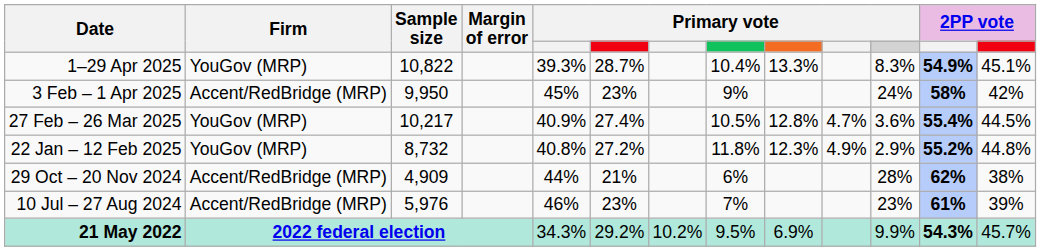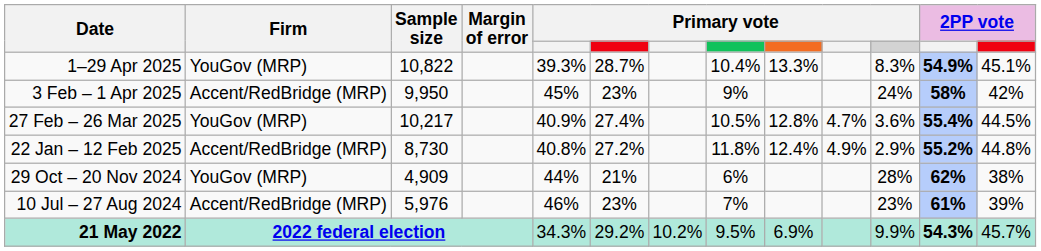 <table class="nowrap wikitable tpl-blanktable" style=text-align:center;font-size:90%>
 <tr>
 <th rowspan=2>Date</th>
 <th rowspan=2>Firm</th>
 <th rowspan=2>Sample<br>size</th>
 <th rowspan=2>Margin<br>of error</th>
 <th colspan=7>Primary vote</th>
 <th colspan=2 class=unsortable style=background:#ebbce3><a href='#'>2PP vote</a></th>
 </tr>
 <tr>
 <th class="unsortable" style=background:></th>
 <th class="unsortable" style="background:#F00011"></th>
 <th class=unsortable style=background:></th>
 <th class=unsortable style=background:#10C25B></th>
 <th class=unsortable style=background:#f36c21></th>
 <th class=unsortable style=background:></th>
 <th class=unsortable style=background:lightgray></th>
 <th class="unsortable" style=background:></th>
 <th class="unsortable" style="background:#F00011"></th>
 </tr>
 <tr>
 <td align=right>1–29 Apr 2025</td>
 <td align=left>YouGov (MRP)</td>
 <td>10,822</td>
 <td></td>
 <td>39.3%</td>
 <td>28.7%</td>
 <td></td>
 <td>10.4%</td>
 <td>13.3%</td>
 <td></td>
 <td>8.3%</td>
 <th style="background:#B6CDFB">54.9%</th>
 <td>45.1%</td>
 </tr>
 <tr>
 <td align=right>3 Feb – 1 Apr 2025</td>
 <td align=left>Accent/RedBridge (MRP)</td>
 <td>9,950</td>
 <td></td>
 <td>45%</td>
 <td>23%</td>
 <td></td>
 <td>9%</td>
 <td></td>
 <td></td>
 <td>24%</td>
 <th style="background:#B6CDFB">58%</th>
 <td>42%</td>
 </tr>
 <tr>
 <td align=right>27 Feb – 26 Mar 2025</td>
 <td align=left>YouGov (MRP)</td>
 <td>10,217</td>
 <td></td>
 <td>40.9%</td>
 <td>27.4%</td>
 <td></td>
 <td>10.5%</td>
 <td>12.8%</td>
 <td>4.7%</td>
 <td>3.6%</td>
 <th style="background:#B6CDFB">55.4%</th>
 <td>44.5%</td>
 </tr>
 <tr>
 <td align=right>22 Jan – 12 Feb 2025</td>
-<td align=left>YouGov (MRP)</td>
-<td>8,732</td>
+<td align=left>Accent/RedBridge (MRP)</td>
+<td>8,730</td>
 <td></td>
 <td>40.8%</td>
 <td>27.2%</td>
 <td></td>
 <td>11.8%</td>
-<td>12.3%</td>
+<td>12.4%</td>
 <td>4.9%</td>
 <td>2.9%</td>
 <th style="background:#B6CDFB">55.2%</th>
 <td>44.8%</td>
 </tr>
 <tr>
 <td align=right>29 Oct – 20 Nov 2024</td>
-<td align=left>Accent/RedBridge (MRP)</td>
+<td align=left>YouGov (MRP)</td>
 <td>4,909</td>
 <td></td>
 <td>44%</td>
 <td>21%</td>
 <td></td>
 <td>6%</td>
 <td></td>
 <td></td>
 <td>28%</td>
 <th style="background:#B6CDFB">62%</th>
 <td>38%</td>
 </tr>
 <tr>
 <td align=right>10 Jul – 27 Aug 2024</td>
 <td align=left>Accent/RedBridge (MRP)</td>
 <td>5,976</td>
 <td></td>
 <td>46%</td>
 <td>23%</td>
 <td></td>
 <td>7%</td>
 <td></td>
 <td></td>
 <td>23%</td>
 <th style="background:#B6CDFB">61%</th>
 <td>39%</td>
 </tr>
 <tr style="background:#b0e9db">
 <td style="text-align:right" data-sort-value="21-May-2022"><strong>21 May 2022</strong></td>
 <td colspan="3" style="text-align:center"><strong><a href='#'>2022 federal election</a></strong></td>
 <td>34.3%</td>
 <td>29.2%</td>
 <td>10.2%</td>
 <td>9.5%</td>
 <td>6.9%</td>
 <td></td>
 <td>9.9%</td>
 <td><strong>54.3%</strong></td>
 <td>45.7%</td>
 </tr>
 </table>
